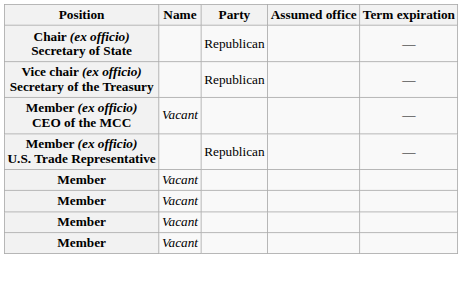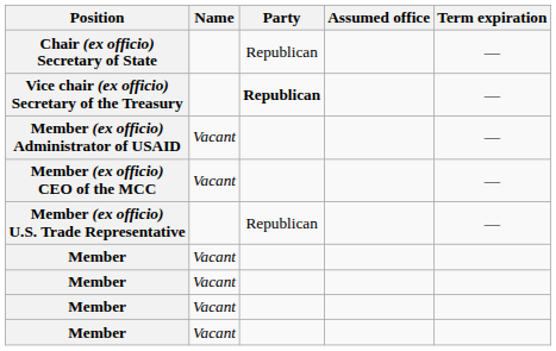 <table class="wikitable sortable" style="text-align:center">
 <tr>
 <th>Position</th>
 <th>Name</th>
 <th>Party</th>
 <th>Assumed office</th>
 <th>Term expiration</th>
 </tr>
 <tr>
 <th>Chair <em>(ex officio)</em><br>Secretary of State</th>
 <td></td>
 <td>Republican</td>
 <td></td>
 <td>—</td>
 </tr>
 <tr>
 <th>Vice chair <em>(ex officio)</em><br>Secretary of the Treasury</th>
 <td></td>
-<td>Republican</td>
+<td><strong>Republican</strong></td>
+<td></td>
+<td>—</td>
+</tr>
+<tr>
+<th>Member <em>(ex officio)</em><br>Administrator of USAID</th>
+<td><em>Vacant</em></td>
+<td></td>
 <td></td>
 <td>—</td>
 </tr>
 <tr>
 <th>Member <em>(ex officio)</em><br>CEO of the MCC</th>
 <td><em>Vacant</em></td>
 <td></td>
 <td></td>
 <td>—</td>
 </tr>
 <tr>
 <th>Member <em>(ex officio)</em><br>U.S. Trade Representative</th>
 <td></td>
 <td>Republican</td>
 <td></td>
 <td>—</td>
 </tr>
 <tr>
 <th>Member</th>
 <td><em>Vacant</em></td>
 <td></td>
 <td></td>
 <td></td>
 </tr>
 <tr>
 <th>Member</th>
 <td><em>Vacant</em></td>
 <td></td>
 <td></td>
 <td></td>
 </tr>
 <tr>
 <th>Member</th>
 <td><em>Vacant</em></td>
 <td></td>
 <td></td>
 <td></td>
 </tr>
 <tr>
 <th>Member</th>
 <td><em>Vacant</em></td>
 <td></td>
 <td></td>
 <td></td>
 </tr>
 </table>
